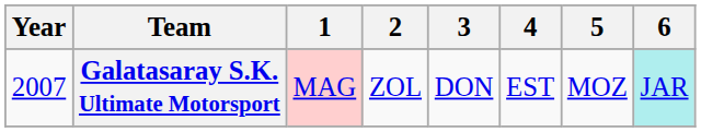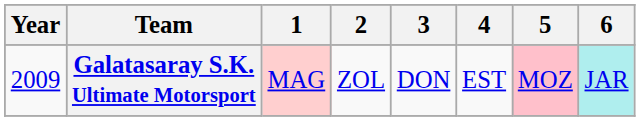 <table class="wikitable" style="text-align:center; font-size:85%">
 <tr>
 <th>Year</th>
 <th>Team</th>
 <th>1</th>
 <th>2</th>
 <th>3</th>
 <th>4</th>
 <th>5</th>
 <th>6</th>
 </tr>
 <tr>
-<td><a href='#'>2007</a></td>
+<td><a href='#'>2009</a></td>
 <th nowrap><a href='#'>Galatasaray S.K.</a><br><small><a href='#'>Ultimate Motorsport</a></small></th>
 <td style="background:#ffcfcf;"><a href='#'>MAG</a>  <br></td>
 <td><a href='#'>ZOL</a> <br></td>
 <td><a href='#'>DON</a></td>
 <td><a href='#'>EST</a></td>
-<td><a href='#'>MOZ</a></td>
+<td style="background: pink;"><a href='#'>MOZ</a></td>
 <td style="background: paleturquoise;"><a href='#'>JAR</a></td>
 </tr>
 </table>
